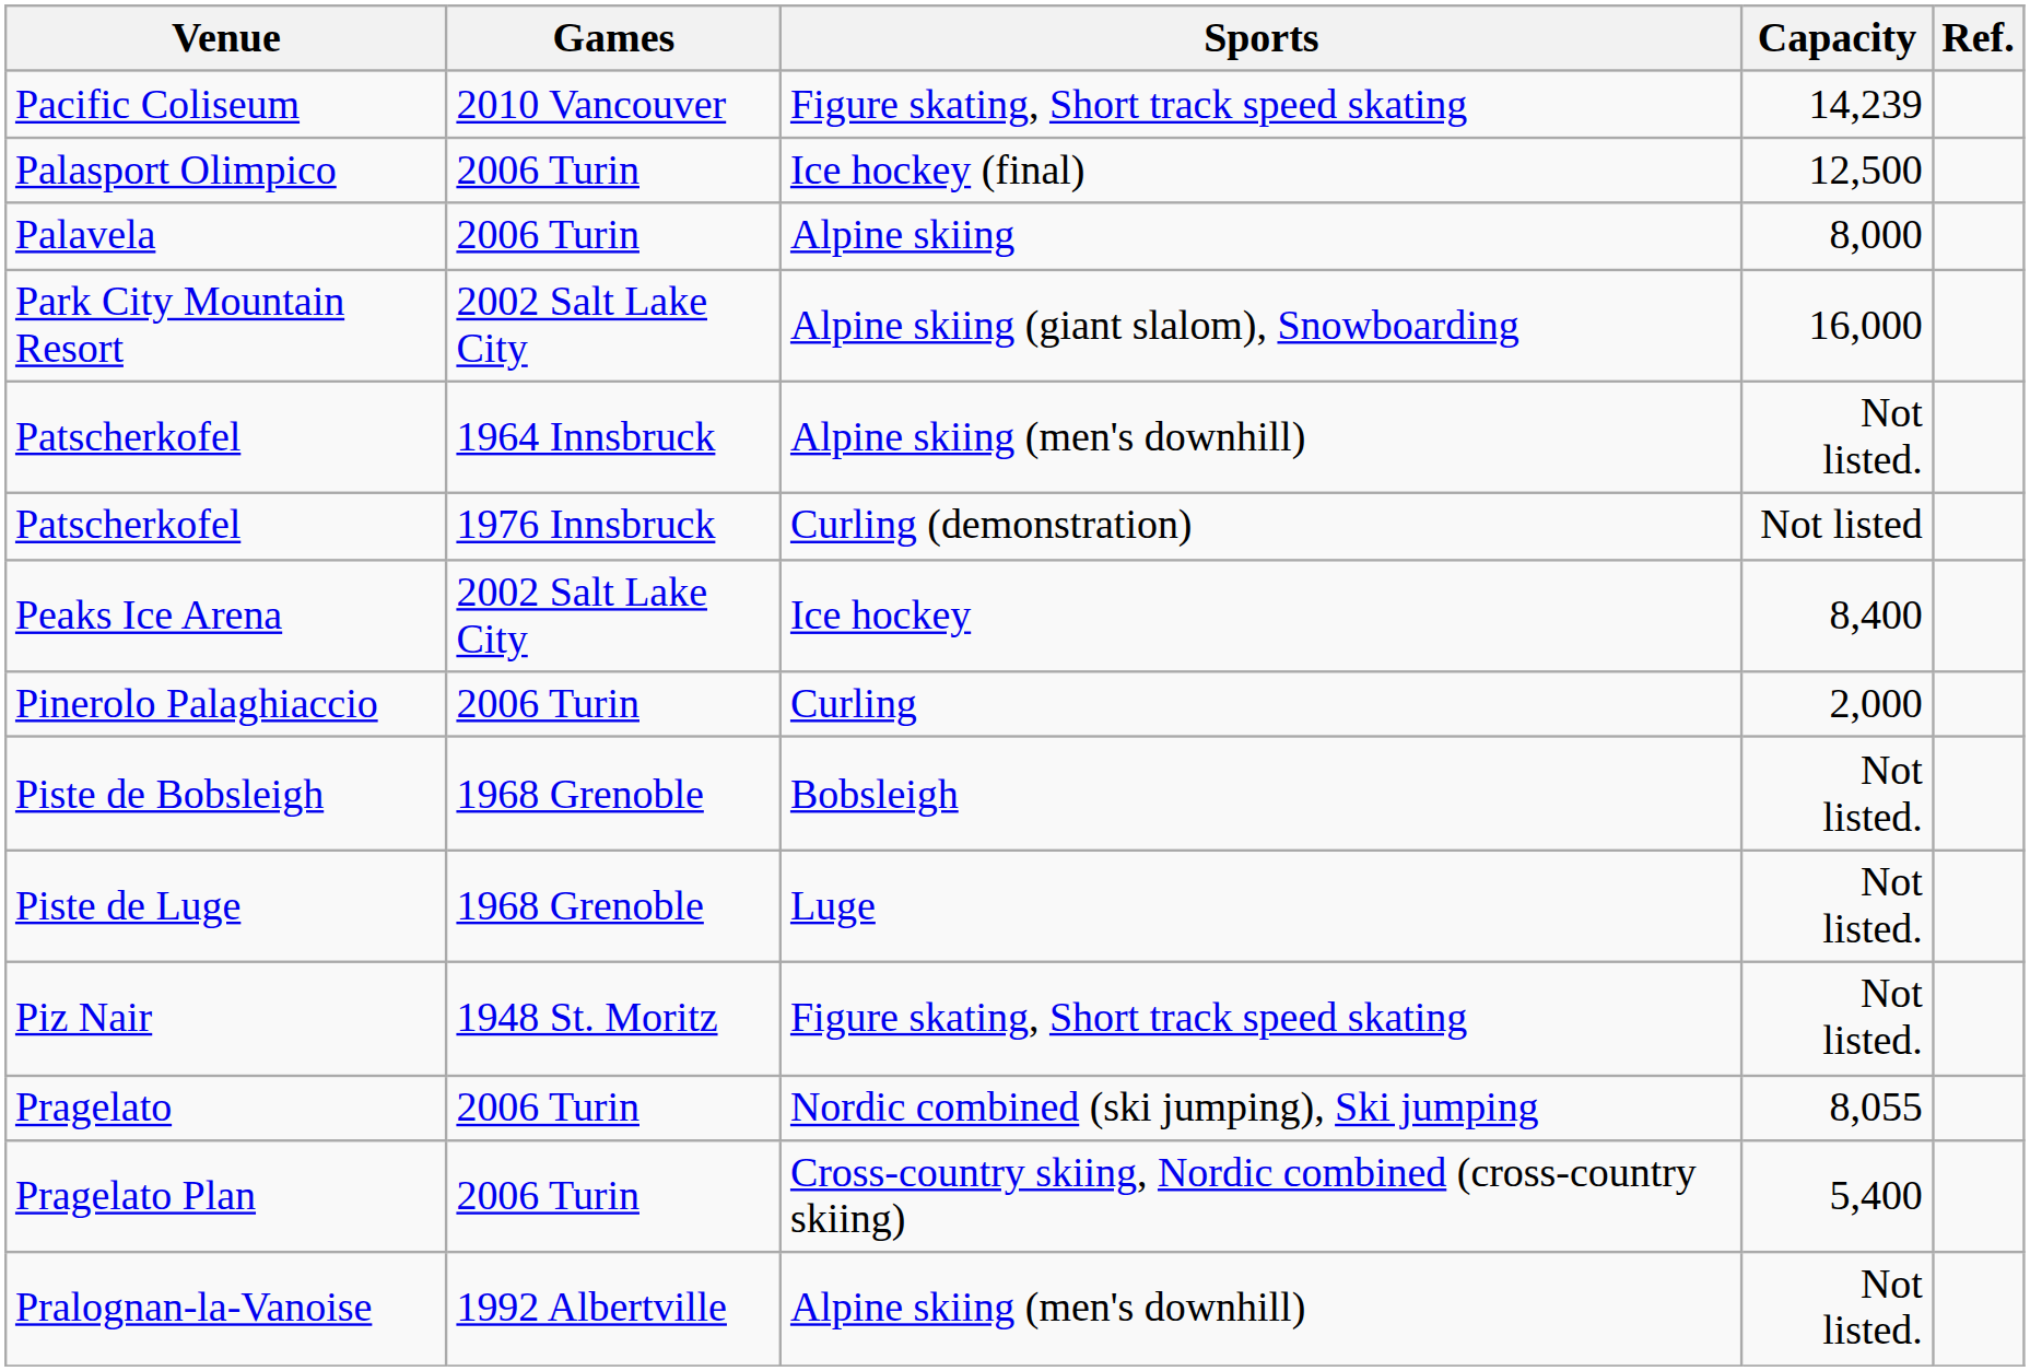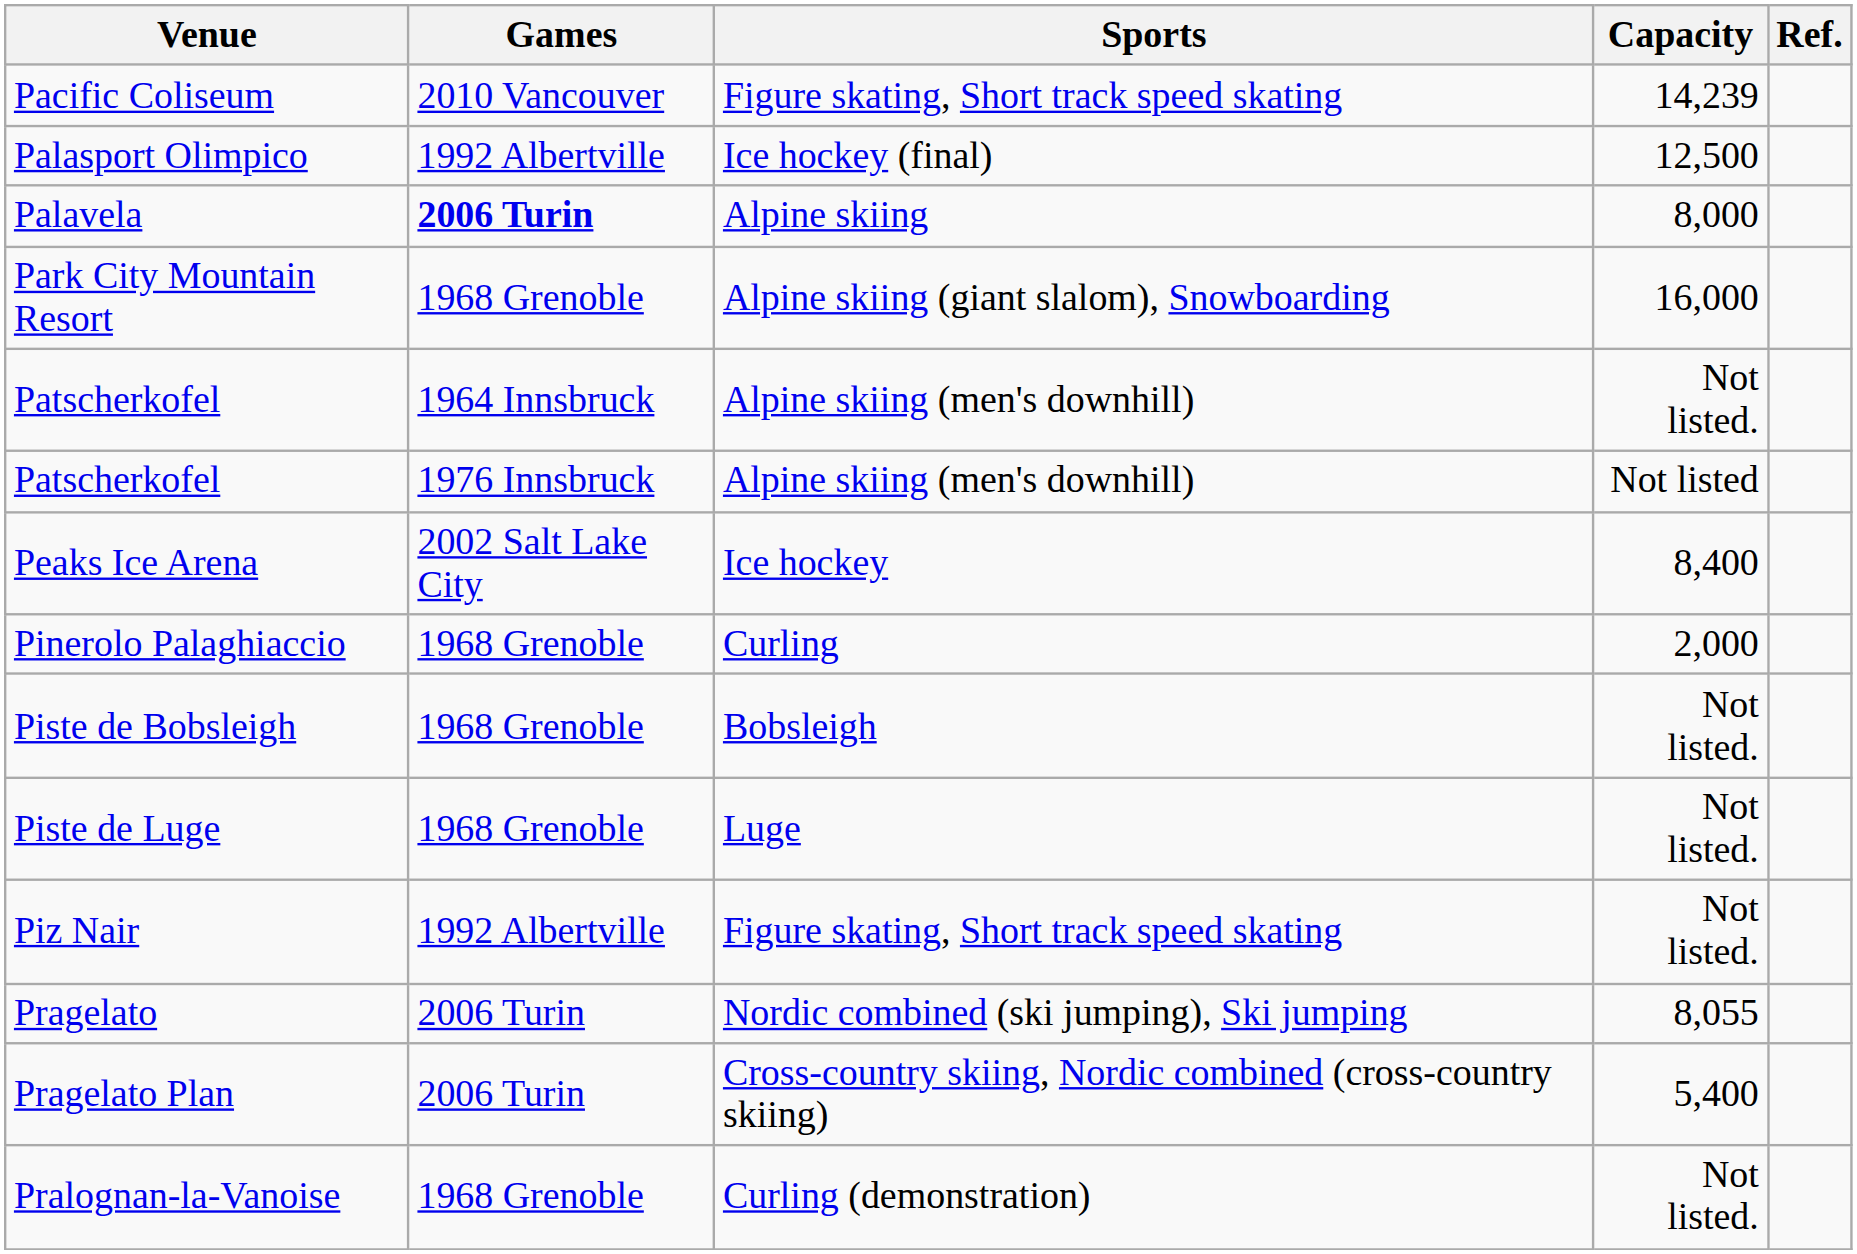 <table class="wikitable sortable" width=780px>
 <tr>
 <th>Venue</th>
 <th>Games</th>
 <th>Sports</th>
 <th>Capacity</th>
 <th>Ref.</th>
 </tr>
 <tr>
 <td><a href='#'>Pacific Coliseum</a></td>
 <td><a href='#'>2010 Vancouver</a></td>
 <td><a href='#'>Figure skating</a>, <a href='#'>Short track speed skating</a></td>
 <td align="right">14,239</td>
 <td align=center></td>
 </tr>
 <tr>
 <td><a href='#'>Palasport Olimpico</a></td>
-<td><a href='#'>2006 Turin</a></td>
+<td><a href='#'>1992 Albertville</a></td>
 <td><a href='#'>Ice hockey</a> (final)</td>
 <td align="right">12,500</td>
 <td align=center></td>
 </tr>
 <tr>
 <td><a href='#'>Palavela</a></td>
-<td><a href='#'>2006 Turin</a></td>
+<td><strong><a href='#'>2006 Turin</a></strong></td>
 <td><a href='#'>Alpine skiing</a></td>
 <td align="right">8,000</td>
 <td align=center></td>
 </tr>
 <tr>
 <td><a href='#'>Park City Mountain Resort</a></td>
-<td><a href='#'>2002 Salt Lake City</a></td>
+<td><a href='#'>1968 Grenoble</a></td>
 <td><a href='#'>Alpine skiing</a> (giant slalom), <a href='#'>Snowboarding</a></td>
 <td align="right">16,000</td>
 <td align=center></td>
 </tr>
 <tr>
 <td><a href='#'>Patscherkofel</a></td>
 <td><a href='#'>1964 Innsbruck</a></td>
 <td><a href='#'>Alpine skiing</a> (men's downhill)</td>
 <td align="right">Not listed.</td>
 <td align=center></td>
 </tr>
 <tr>
 <td><a href='#'>Patscherkofel</a></td>
 <td><a href='#'>1976 Innsbruck</a></td>
-<td><a href='#'>Curling</a> (demonstration)</td>
+<td><a href='#'>Alpine skiing</a> (men's downhill)</td>
 <td align="right">Not listed</td>
 <td align=center></td>
 </tr>
 <tr>
 <td><a href='#'>Peaks Ice Arena</a></td>
 <td><a href='#'>2002 Salt Lake City</a></td>
 <td><a href='#'>Ice hockey</a></td>
 <td align="right">8,400</td>
 <td align=center></td>
 </tr>
 <tr>
 <td><a href='#'>Pinerolo Palaghiaccio</a></td>
-<td><a href='#'>2006 Turin</a></td>
+<td><a href='#'>1968 Grenoble</a></td>
 <td><a href='#'>Curling</a></td>
 <td align="right">2,000</td>
 <td align=center></td>
 </tr>
 <tr>
 <td><a href='#'>Piste de Bobsleigh</a></td>
 <td><a href='#'>1968 Grenoble</a></td>
 <td><a href='#'>Bobsleigh</a></td>
 <td align="right">Not listed.</td>
 <td align=center></td>
 </tr>
 <tr>
 <td><a href='#'>Piste de Luge</a></td>
 <td><a href='#'>1968 Grenoble</a></td>
 <td><a href='#'>Luge</a></td>
 <td align="right">Not listed.</td>
 <td align=center></td>
 </tr>
 <tr>
 <td><a href='#'>Piz Nair</a></td>
-<td><a href='#'>1948 St. Moritz</a></td>
+<td><a href='#'>1992 Albertville</a></td>
 <td><a href='#'>Figure skating</a>, <a href='#'>Short track speed skating</a></td>
 <td align="right">Not listed.</td>
 <td align=center></td>
 </tr>
 <tr>
 <td><a href='#'>Pragelato</a></td>
 <td><a href='#'>2006 Turin</a></td>
 <td><a href='#'>Nordic combined</a> (ski jumping), <a href='#'>Ski jumping</a></td>
 <td align="right">8,055</td>
 <td align=center></td>
 </tr>
 <tr>
 <td><a href='#'>Pragelato Plan</a></td>
 <td><a href='#'>2006 Turin</a></td>
 <td><a href='#'>Cross-country skiing</a>, <a href='#'>Nordic combined</a> (cross-country skiing)</td>
 <td align="right">5,400</td>
 <td align=center></td>
 </tr>
 <tr>
 <td><a href='#'>Pralognan-la-Vanoise</a></td>
-<td><a href='#'>1992 Albertville</a></td>
-<td><a href='#'>Alpine skiing</a> (men's downhill)</td>
+<td><a href='#'>1968 Grenoble</a></td>
+<td><a href='#'>Curling</a> (demonstration)</td>
 <td align="right">Not listed.</td>
 <td align=center></td>
 </tr>
 </table>
